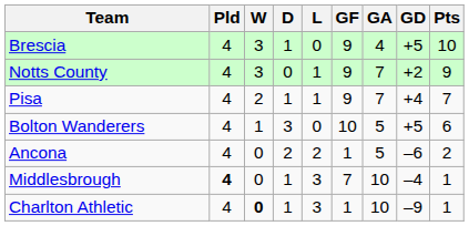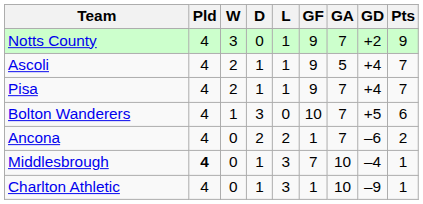 <table class="wikitable" style="text-align: center;">
 <tr>
 <th width="185">Team</th>
 <th width="20">Pld</th>
 <th width="20">W</th>
 <th width="20">D</th>
 <th width="20">L</th>
 <th width="20">GF</th>
 <th width="20">GA</th>
 <th width="20">GD</th>
 <th width="20">Pts</th>
 </tr>
 <tr style="background: #ccffcc;">
-<td align="left"><a href='#'>Brescia</a></td>
-<td>4</td>
-<td>3</td>
-<td>1</td>
-<td>0</td>
-<td>9</td>
-<td>4</td>
-<td>+5</td>
-<td>10</td>
-</tr>
-<tr style="background: #ccffcc;">
 <td align="left"><a href='#'>Notts County</a></td>
 <td>4</td>
 <td>3</td>
 <td>0</td>
 <td>1</td>
 <td>9</td>
 <td>7</td>
 <td>+2</td>
 <td>9</td>
+</tr>
+<tr>
+<td align="left"><a href='#'>Ascoli</a></td>
+<td>4</td>
+<td>2</td>
+<td>1</td>
+<td>1</td>
+<td>9</td>
+<td>5</td>
+<td>+4</td>
+<td>7</td>
 </tr>
 <tr>
 <td align="left"><a href='#'>Pisa</a></td>
 <td>4</td>
 <td>2</td>
 <td>1</td>
 <td>1</td>
 <td>9</td>
 <td>7</td>
 <td>+4</td>
 <td>7</td>
 </tr>
 <tr>
 <td align="left"><a href='#'>Bolton Wanderers</a></td>
 <td>4</td>
 <td>1</td>
 <td>3</td>
 <td>0</td>
 <td>10</td>
-<td>5</td>
+<td>7</td>
 <td>+5</td>
 <td>6</td>
 </tr>
 <tr>
 <td align="left"><a href='#'>Ancona</a></td>
 <td>4</td>
 <td>0</td>
 <td>2</td>
 <td>2</td>
 <td>1</td>
-<td>5</td>
+<td>7</td>
 <td>–6</td>
 <td>2</td>
 </tr>
 <tr>
 <td align="left"><a href='#'>Middlesbrough</a></td>
 <td><strong>4</strong></td>
 <td>0</td>
 <td>1</td>
 <td>3</td>
 <td>7</td>
 <td>10</td>
 <td>–4</td>
 <td>1</td>
 </tr>
 <tr>
 <td align="left"><a href='#'>Charlton Athletic</a></td>
 <td>4</td>
-<td><strong>0</strong></td>
+<td>0</td>
 <td>1</td>
 <td>3</td>
 <td>1</td>
 <td>10</td>
 <td>–9</td>
 <td>1</td>
 </tr>
 </table>
